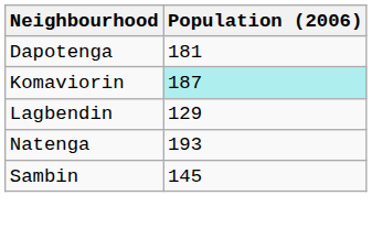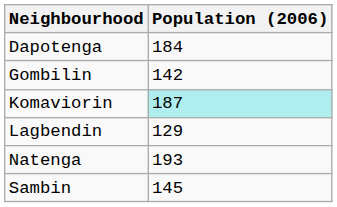 <table class="wikitable">
 <tr>
 <th>Neighbourhood</th>
 <th>Population (2006)</th>
 </tr>
 <tr>
 <td>Dapotenga</td>
-<td>181</td>
+<td>184</td>
+</tr>
+<tr>
+<td>Gombilin</td>
+<td>142</td>
 </tr>
 <tr>
 <td>Komaviorin</td>
 <td style="background: paleturquoise;">187</td>
 </tr>
 <tr>
 <td>Lagbendin</td>
 <td>129</td>
 </tr>
 <tr>
 <td>Natenga</td>
 <td>193</td>
 </tr>
 <tr>
 <td>Sambin</td>
 <td>145</td>
 </tr>
 </table>
